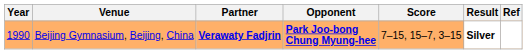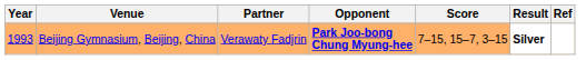 <table class="sortable wikitable" style="font-size: 90%;">
 <tr>
 <th>Year</th>
 <th>Venue</th>
 <th>Partner</th>
 <th>Opponent</th>
 <th>Score</th>
 <th>Result</th>
 <th>Ref</th>
 </tr>
 <tr style="background:#FFB069">
-<td align="center"><a href='#'>1990</a></td>
+<td align="center"><a href='#'>1993</a></td>
 <td align="left"><a href='#'>Beijing Gymnasium</a>, <a href='#'>Beijing</a>, <a href='#'>China</a></td>
-<td align="left"><strong> <a href='#'>Verawaty Fadjrin</a></strong></td>
+<td align="left"> <a href='#'>Verawaty Fadjrin</a></td>
 <td align="left"><strong> <a href='#'>Park Joo-bong</a> <br>  <a href='#'>Chung Myung-hee</a></strong></td>
 <td align="left">7–15, 15–7, 3–15</td>
 <td style="text-align:left; background:white"> <strong>Silver</strong></td>
 <td style="text-align:center; background:white"></td>
 </tr>
 </table>
